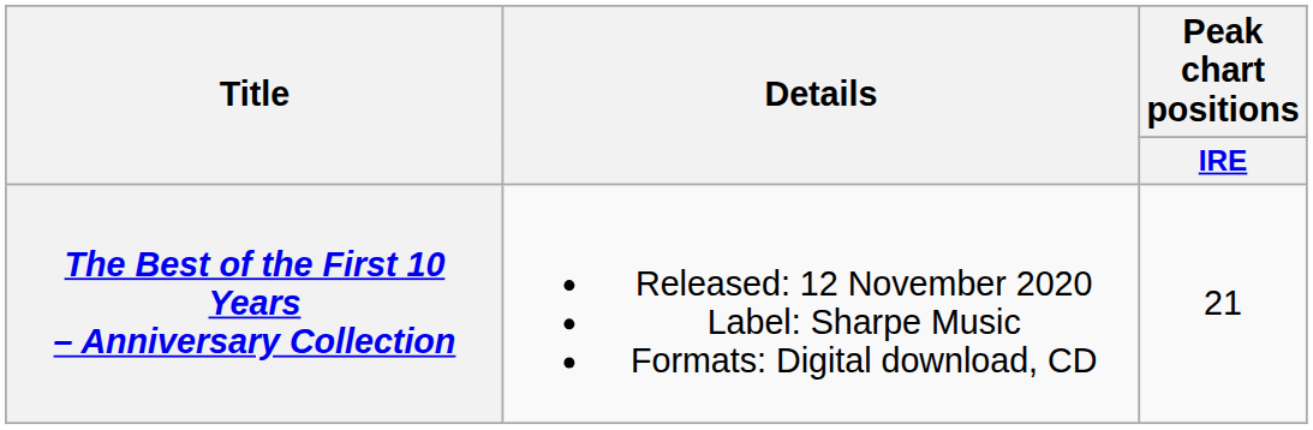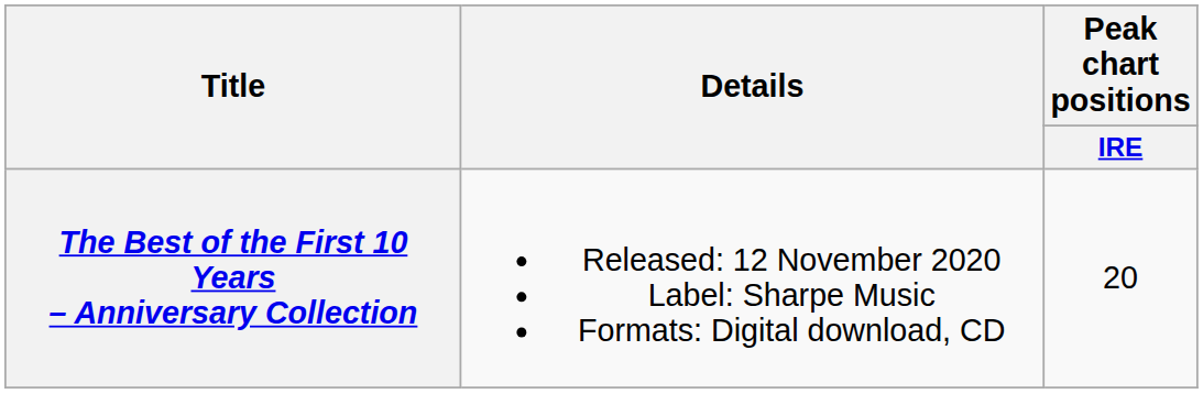 <table class="wikitable plainrowheaders" style="text-align:center;">
 <tr>
 <th scope="col" rowspan="2" style="width:14em;">Title</th>
 <th scope="col" rowspan="2" style="width:18em;">Details</th>
 <th scope="col" colspan="1">Peak chart positions</th>
 </tr>
 <tr>
 <th scope="col" style="width:3em;font-size:85%;"><a href='#'>IRE</a><br></th>
 </tr>
 <tr>
 <th scope="row"><em><a href='#'>The Best of the First 10 Years<br>– Anniversary Collection</a></em></th>
 <td><br><ul><li>Released: 12 November 2020</li><li>Label: Sharpe Music</li><li>Formats: Digital download, CD</li></ul></td>
-<td>21<br></td>
+<td>20<br></td>
 </tr>
 </table>
